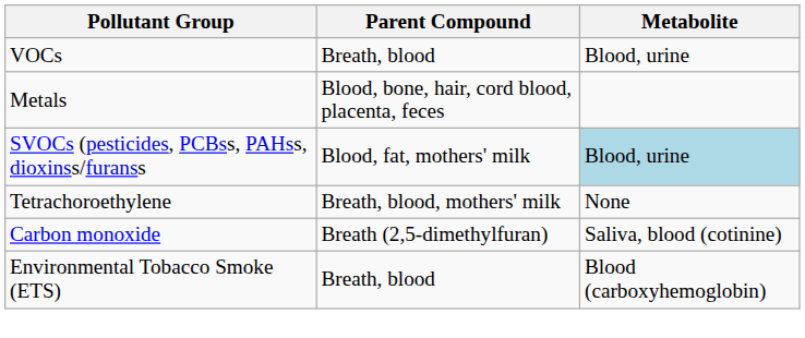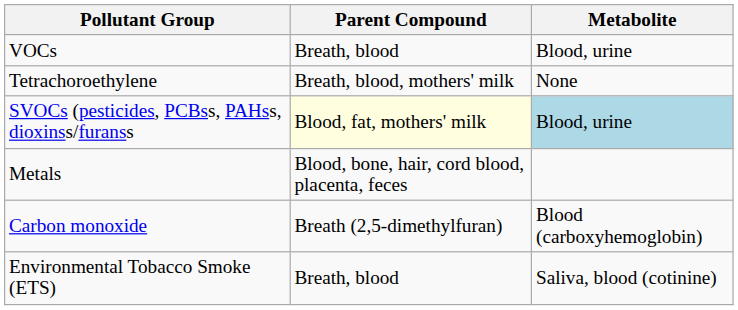 <table class="wikitable" border="1">
 <tr>
 <th>Pollutant Group</th>
 <th>Parent Compound</th>
 <th>Metabolite</th>
 </tr>
 <tr>
 <td>VOCs</td>
 <td>Breath, blood</td>
 <td>Blood, urine</td>
 </tr>
 <tr>
+<td>Tetrachoroethylene</td>
+<td>Breath, blood, mothers' milk</td>
+<td>None</td>
+</tr>
+<tr>
+<td><a href='#'>SVOCs</a> (<a href='#'>pesticides</a>, <a href='#'>PCBs</a>s, <a href='#'>PAHs</a>s, <a href='#'>dioxins</a>s/<a href='#'>furans</a>s</td>
+<td style="background: lightyellow;">Blood, fat, mothers' milk</td>
+<td style="background: lightblue;">Blood, urine</td>
+</tr>
+<tr>
 <td>Metals</td>
 <td>Blood, bone, hair, cord blood, placenta, feces</td>
 <td></td>
 </tr>
 <tr>
-<td><a href='#'>SVOCs</a> (<a href='#'>pesticides</a>, <a href='#'>PCBs</a>s, <a href='#'>PAHs</a>s, <a href='#'>dioxins</a>s/<a href='#'>furans</a>s</td>
-<td>Blood, fat, mothers' milk</td>
-<td style="background: lightblue;">Blood, urine</td>
-</tr>
-<tr>
-<td>Tetrachoroethylene</td>
-<td>Breath, blood, mothers' milk</td>
-<td>None</td>
-</tr>
-<tr>
 <td><a href='#'>Carbon monoxide</a></td>
 <td>Breath (2,5-dimethylfuran)</td>
-<td>Saliva, blood (cotinine)</td>
+<td>Blood (carboxyhemoglobin)</td>
 </tr>
 <tr>
 <td>Environmental Tobacco Smoke (ETS)</td>
 <td>Breath, blood</td>
-<td>Blood (carboxyhemoglobin)</td>
+<td>Saliva, blood (cotinine)</td>
 </tr>
 </table>
